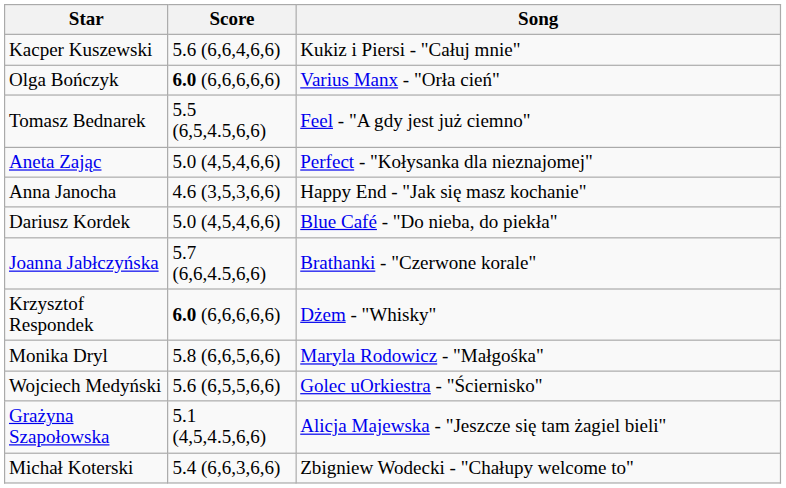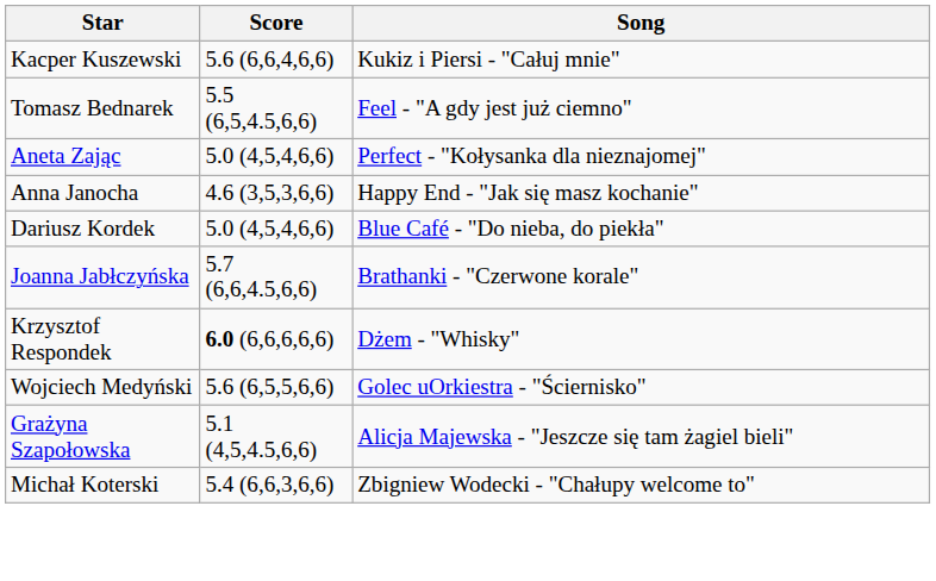 <table class="wikitable">
 <tr>
 <th style="width:130px;">Star</th>
 <th style="width:100px;">Score</th>
 <th style="width:400px;">Song</th>
 </tr>
 <tr>
 <td>Kacper Kuszewski</td>
 <td>5.6 (6,6,4,6,6)</td>
 <td>Kukiz i Piersi - "Całuj mnie"</td>
-</tr>
-<tr>
-<td>Olga Bończyk</td>
-<td><strong>6.0</strong> (6,6,6,6,6)</td>
-<td><a href='#'>Varius Manx</a> -  "Orła cień"</td>
 </tr>
 <tr>
 <td>Tomasz Bednarek</td>
 <td>5.5 (6,5,4.5,6,6)</td>
 <td><a href='#'>Feel</a> - "A gdy jest już ciemno"</td>
 </tr>
 <tr>
 <td><a href='#'>Aneta Zając</a></td>
 <td>5.0 (4,5,4,6,6)</td>
 <td><a href='#'>Perfect</a> - "Kołysanka dla nieznajomej"</td>
 </tr>
 <tr>
 <td>Anna Janocha</td>
 <td>4.6 (3,5,3,6,6)</td>
 <td>Happy End - "Jak się masz kochanie"</td>
 </tr>
 <tr>
 <td>Dariusz Kordek</td>
 <td>5.0 (4,5,4,6,6)</td>
 <td><a href='#'>Blue Café</a> - "Do nieba, do piekła"</td>
 </tr>
 <tr>
 <td><a href='#'>Joanna Jabłczyńska</a></td>
 <td>5.7 (6,6,4.5,6,6)</td>
 <td><a href='#'>Brathanki</a> - "Czerwone korale"</td>
 </tr>
 <tr>
 <td>Krzysztof Respondek</td>
 <td><strong>6.0</strong> (6,6,6,6,6)</td>
 <td><a href='#'>Dżem</a> - "Whisky"</td>
 </tr>
 <tr>
-<td>Monika Dryl</td>
-<td>5.8 (6,6,5,6,6)</td>
-<td><a href='#'>Maryla Rodowicz</a> - "Małgośka"</td>
-</tr>
-<tr>
 <td>Wojciech Medyński</td>
 <td>5.6 (6,5,5,6,6)</td>
 <td><a href='#'>Golec uOrkiestra</a> - "Ściernisko"</td>
 </tr>
 <tr>
 <td><a href='#'>Grażyna Szapołowska</a></td>
 <td>5.1 (4,5,4.5,6,6)</td>
 <td><a href='#'>Alicja Majewska</a> - "Jeszcze się tam żagiel bieli"</td>
 </tr>
 <tr>
 <td>Michał Koterski</td>
 <td>5.4 (6,6,3,6,6)</td>
 <td>Zbigniew Wodecki - "Chałupy welcome to"</td>
 </tr>
 </table>
